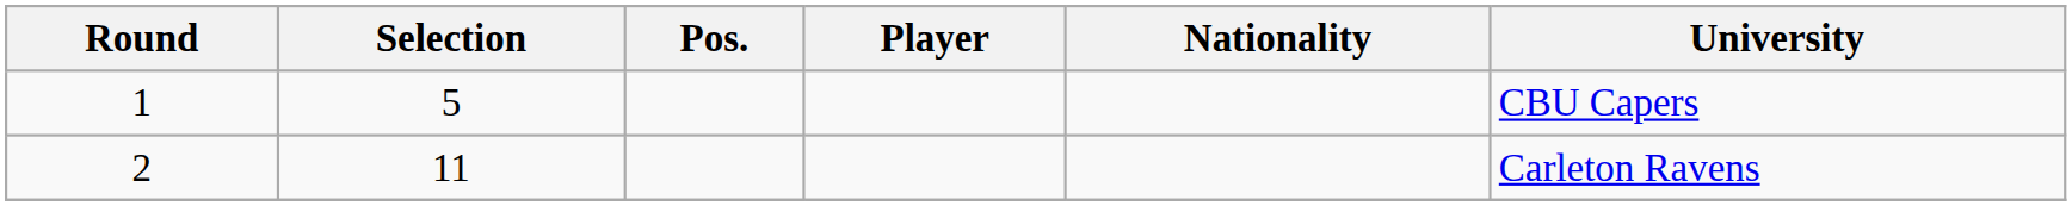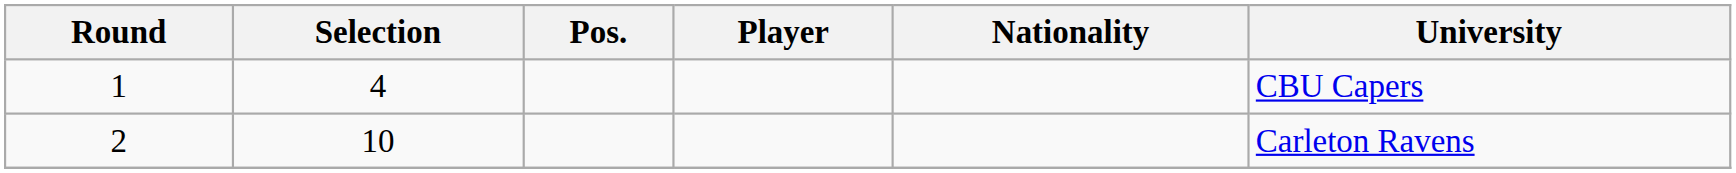 <table class="wikitable sortable" style="width:90%; text-align:center; font-size:95%; text-align:left;">
 <tr>
 <th>Round</th>
 <th>Selection</th>
 <th>Pos.</th>
 <th>Player</th>
 <th>Nationality</th>
 <th>University</th>
 </tr>
 <tr>
 <td align=center>1</td>
-<td align=center>5</td>
+<td align=center>4</td>
 <td align=center></td>
 <td></td>
 <td></td>
 <td><a href='#'>CBU Capers</a></td>
 </tr>
 <tr>
 <td align=center>2</td>
-<td align=center>11</td>
+<td align=center>10</td>
 <td align=center></td>
 <td></td>
 <td></td>
 <td><a href='#'>Carleton Ravens</a></td>
 </tr>
 <tr>
 </tr>
 </table>
